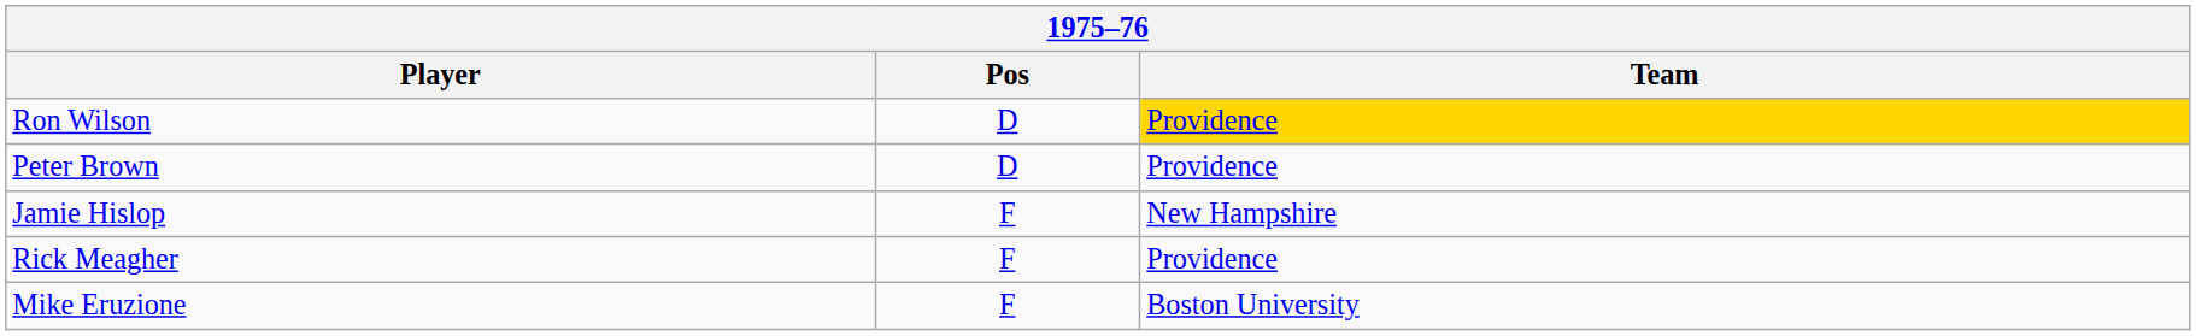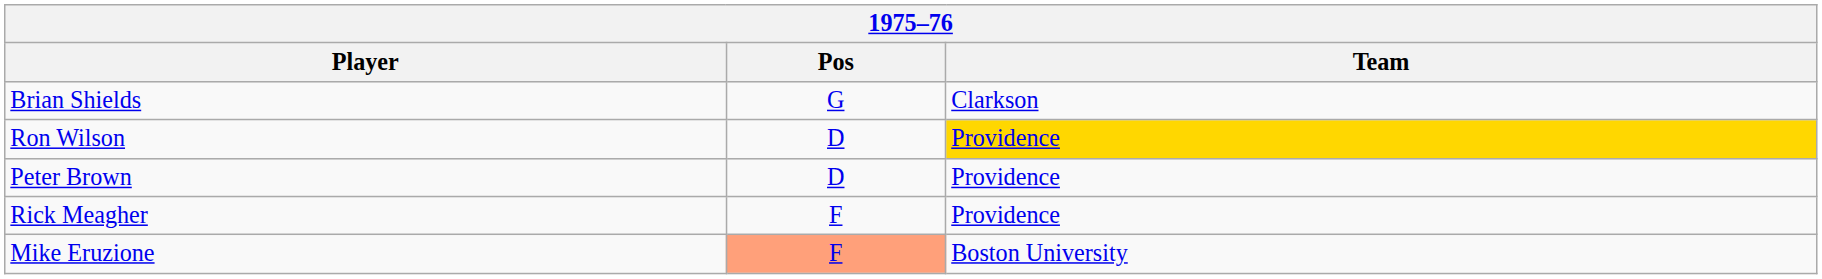 <table class="wikitable" width=95%>
 <tr>
 <th colspan=3><a href='#'>1975–76</a></th>
 </tr>
 <tr>
 <th>Player</th>
 <th>Pos</th>
 <th>Team</th>
+</tr>
+<tr>
+<td><a href='#'>Brian Shields</a></td>
+<td align=center><a href='#'>G</a></td>
+<td><a href='#'>Clarkson</a></td>
 </tr>
 <tr>
 <td><a href='#'>Ron Wilson</a></td>
 <td align=center><a href='#'>D</a></td>
 <td style="background: gold;"><a href='#'>Providence</a></td>
 </tr>
 <tr>
 <td><a href='#'>Peter Brown</a></td>
 <td align=center><a href='#'>D</a></td>
 <td><a href='#'>Providence</a></td>
 </tr>
 <tr>
-<td><a href='#'>Jamie Hislop</a></td>
-<td align=center><a href='#'>F</a></td>
-<td><a href='#'>New Hampshire</a></td>
-</tr>
-<tr>
 <td><a href='#'>Rick Meagher</a></td>
 <td align=center><a href='#'>F</a></td>
 <td><a href='#'>Providence</a></td>
 </tr>
 <tr>
 <td><a href='#'>Mike Eruzione</a></td>
-<td align=center><a href='#'>F</a></td>
+<td align=center style="background: lightsalmon;"><a href='#'>F</a></td>
 <td><a href='#'>Boston University</a></td>
 </tr>
 </table>
